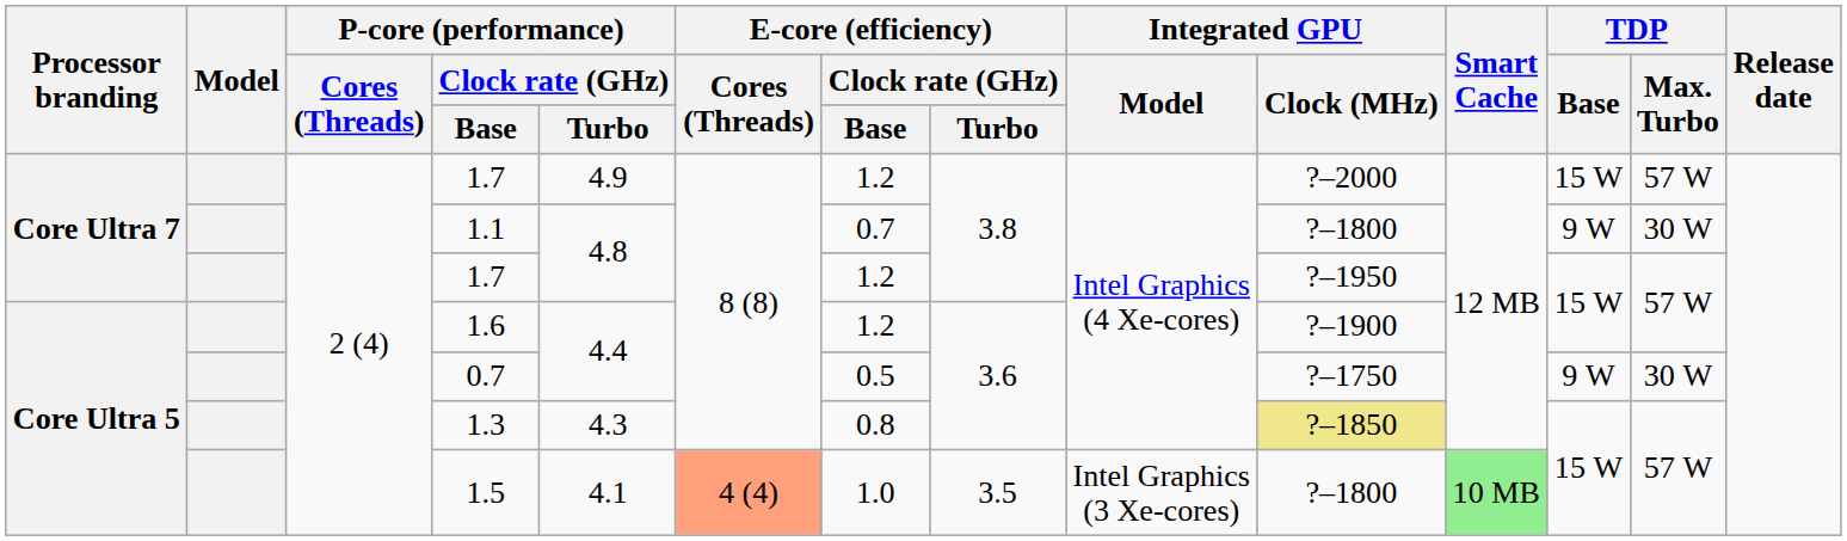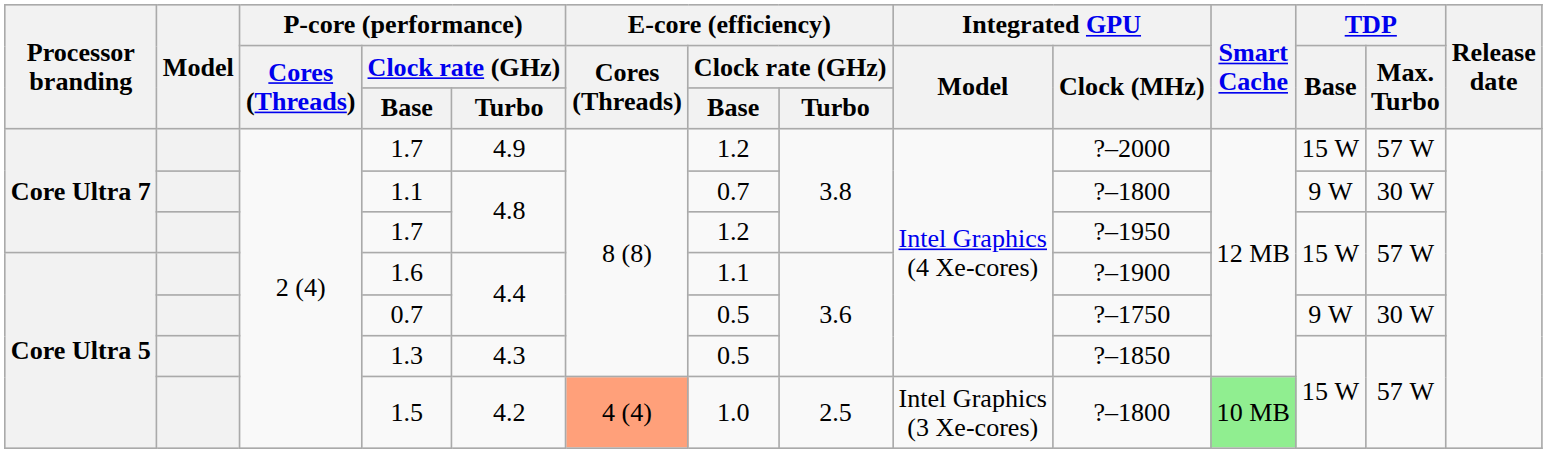 <table class="wikitable sortable nowrap" style="text-align: center;">
 <tr>
 <th class="unsortable" rowspan="3">Processor<br>branding</th>
 <th rowspan="3">Model</th>
 <th colspan="3">P-core (performance)</th>
 <th colspan="3">E-core (efficiency)</th>
 <th colspan="2">Integrated <a href='#'>GPU</a></th>
 <th class="unsortable" rowspan="3"><a href='#'>Smart<br>Cache</a></th>
 <th colspan="2"><a href='#'>TDP</a></th>
 <th class="unsortable" rowspan="3">Release<br>date</th>
 </tr>
 <tr>
 <th class="unsortable" rowspan="2"><a href='#'>Cores</a><br>(<a href='#'>Threads</a>)</th>
 <th colspan="2"><a href='#'>Clock rate</a> (GHz)</th>
 <th class="unsortable" rowspan="2">Cores<br>(Threads)</th>
 <th colspan="2">Clock rate (GHz)</th>
 <th class="unsortable" rowspan="2">Model</th>
 <th class="unsortable" rowspan="2">Clock (MHz)</th>
 <th class="unsortable" rowspan="2">Base</th>
 <th class="unsortable" rowspan="2">Max.<br>Turbo</th>
 </tr>
 <tr>
 <th class="unsortable">Base</th>
 <th class="unsortable">Turbo</th>
 <th class="unsortable">Base</th>
 <th class="unsortable">Turbo</th>
 </tr>
 <tr>
 <th rowspan="3">Core Ultra 7</th>
 <th style="text-align:left;" data-sort-value="sku7"></th>
 <td rowspan="7">2 (4)</td>
 <td>1.7</td>
 <td>4.9</td>
 <td rowspan="6">8 (8)</td>
 <td>1.2</td>
 <td rowspan="3">3.8</td>
 <td rowspan="6"><a href='#'>Intel Graphics</a><br>(4 Xe-cores)</td>
 <td>?–2000</td>
 <td rowspan="6">12 MB</td>
 <td>15 W</td>
 <td>57 W</td>
 <td rowspan="7"></td>
 </tr>
 <tr>
 <th style="text-align:left;" data-sort-value="sku6"></th>
 <td>1.1</td>
 <td rowspan="2">4.8</td>
 <td>0.7</td>
 <td>?–1800</td>
 <td>9 W</td>
 <td>30 W</td>
 </tr>
 <tr>
 <th style="text-align:left;" data-sort-value="sku5"></th>
 <td>1.7</td>
 <td>1.2</td>
 <td>?–1950</td>
 <td rowspan="2">15 W</td>
 <td rowspan="2">57 W</td>
 </tr>
 <tr>
 <th rowspan="4">Core Ultra 5</th>
 <th style="text-align:left;" data-sort-value="sku4"></th>
 <td>1.6</td>
 <td rowspan="2">4.4</td>
-<td>1.2</td>
+<td>1.1</td>
 <td rowspan="3">3.6</td>
 <td>?–1900</td>
 </tr>
 <tr>
 <th style="text-align:left;" data-sort-value="sku3"></th>
 <td>0.7</td>
 <td>0.5</td>
 <td>?–1750</td>
 <td>9 W</td>
 <td>30 W</td>
 </tr>
 <tr>
 <th style="text-align:left;" data-sort-value="sku2"></th>
 <td>1.3</td>
 <td>4.3</td>
-<td>0.8</td>
-<td style="background: khaki;">?–1850</td>
+<td>0.5</td>
+<td>?–1850</td>
 <td rowspan="2">15 W</td>
 <td rowspan="2">57 W</td>
 </tr>
 <tr>
 <th style="text-align:left;" data-sort-value="sku1"></th>
 <td>1.5</td>
-<td>4.1</td>
+<td>4.2</td>
 <td style="background: lightsalmon;">4 (4)</td>
 <td>1.0</td>
-<td>3.5</td>
+<td>2.5</td>
 <td>Intel Graphics<br>(3 Xe-cores)</td>
 <td>?–1800</td>
 <td style="background: lightgreen;">10 MB</td>
 </tr>
 </table>
